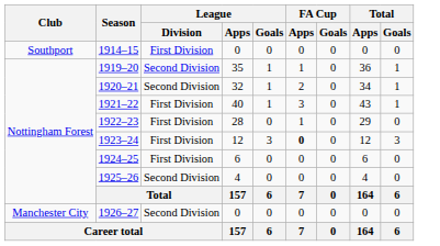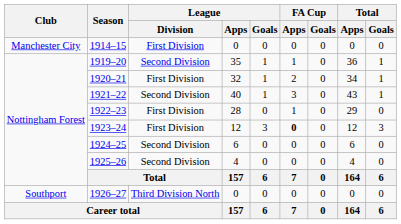 <table class="wikitable" style="text-align: center;">
 <tr>
 <th rowspan="2">Club</th>
 <th rowspan="2">Season</th>
 <th colspan="3">League</th>
 <th colspan="2">FA Cup</th>
 <th colspan="2">Total</th>
 </tr>
 <tr>
 <th>Division</th>
 <th>Apps</th>
 <th>Goals</th>
 <th>Apps</th>
 <th>Goals</th>
 <th>Apps</th>
 <th>Goals</th>
 </tr>
 <tr>
-<td><a href='#'>Southport</a></td>
+<td><a href='#'>Manchester City</a></td>
 <td><a href='#'>1914–15</a></td>
 <td><a href='#'>First Division</a></td>
 <td>0</td>
 <td>0</td>
 <td>0</td>
 <td>0</td>
 <td>0</td>
 <td>0</td>
 </tr>
 <tr>
 <td rowspan="8"><a href='#'>Nottingham Forest</a></td>
 <td><a href='#'>1919–20</a></td>
 <td><a href='#'>Second Division</a></td>
 <td>35</td>
 <td>1</td>
 <td>1</td>
 <td>0</td>
 <td>36</td>
 <td>1</td>
 </tr>
 <tr>
 <td><a href='#'>1920–21</a></td>
-<td>Second Division</td>
+<td>First Division</td>
 <td>32</td>
 <td>1</td>
 <td>2</td>
 <td>0</td>
 <td>34</td>
 <td>1</td>
 </tr>
 <tr>
 <td><a href='#'>1921–22</a></td>
-<td>First Division</td>
+<td>Second Division</td>
 <td>40</td>
 <td>1</td>
 <td>3</td>
 <td>0</td>
 <td>43</td>
 <td>1</td>
 </tr>
 <tr>
 <td><a href='#'>1922–23</a></td>
 <td>First Division</td>
 <td>28</td>
 <td>0</td>
 <td>1</td>
 <td>0</td>
 <td>29</td>
 <td>0</td>
 </tr>
 <tr>
 <td><a href='#'>1923–24</a></td>
 <td>First Division</td>
 <td>12</td>
 <td>3</td>
 <td><strong>0</strong></td>
 <td>0</td>
 <td>12</td>
 <td>3</td>
 </tr>
 <tr>
 <td><a href='#'>1924–25</a></td>
-<td>First Division</td>
+<td>Second Division</td>
 <td>6</td>
 <td>0</td>
 <td>0</td>
 <td>0</td>
 <td>6</td>
 <td>0</td>
 </tr>
 <tr>
 <td><a href='#'>1925–26</a></td>
 <td>Second Division</td>
 <td>4</td>
 <td>0</td>
 <td>0</td>
 <td>0</td>
 <td>4</td>
 <td>0</td>
 </tr>
 <tr>
 <th colspan="2">Total</th>
 <th>157</th>
 <th>6</th>
 <th>7</th>
 <th>0</th>
 <th>164</th>
 <th>6</th>
 </tr>
 <tr>
-<td><a href='#'>Manchester City</a></td>
+<td><a href='#'>Southport</a></td>
 <td><a href='#'>1926–27</a></td>
-<td>Second Division</td>
+<td><a href='#'>Third Division North</a></td>
 <td>0</td>
 <td>0</td>
 <td>0</td>
 <td>0</td>
 <td>0</td>
 <td>0</td>
 </tr>
 <tr>
 <th colspan="3">Career total</th>
 <th>157</th>
 <th>6</th>
 <th>7</th>
 <th>0</th>
 <th>164</th>
 <th>6</th>
 </tr>
 </table>
